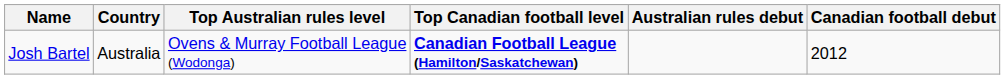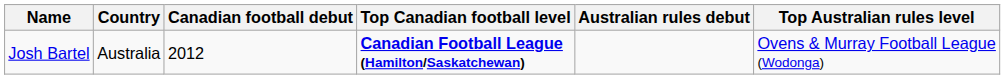 <table class="wikitable" style="font-size: 95%;">
 <tr>
 <th>Name</th>
 <th>Country</th>
-<th>Top Australian rules level</th>
+<th>Canadian football debut</th>
 <th>Top Canadian football level</th>
 <th>Australian rules debut</th>
-<th>Canadian football debut</th>
+<th>Top Australian rules level</th>
 </tr>
 <tr>
 <td><a href='#'>Josh Bartel</a></td>
 <td>Australia</td>
-<td><a href='#'>Ovens & Murray Football League</a><br><small>(<a href='#'>Wodonga</a>)</small></td>
+<td>2012</td>
 <td><strong><a href='#'>Canadian Football League</a><br><small>(<a href='#'>Hamilton</a>/<a href='#'>Saskatchewan</a>)</small></strong></td>
 <td></td>
-<td>2012</td>
+<td><a href='#'>Ovens & Murray Football League</a><br><small>(<a href='#'>Wodonga</a>)</small></td>
 </tr>
 </table>
